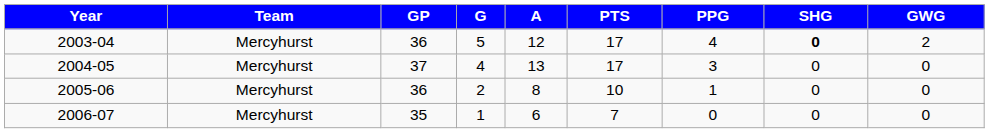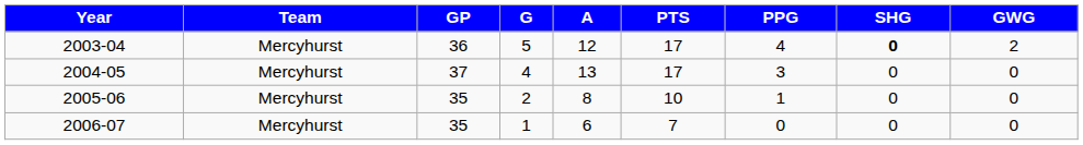 <table class="wikitable" width="80%">
 <tr align="center"  style=" background:blue;color:#FFFFFF;">
 <td><strong>Year</strong></td>
 <td><strong>Team</strong></td>
 <td><strong>GP</strong></td>
 <td><strong>G</strong></td>
 <td><strong>A</strong></td>
 <td><strong>PTS</strong></td>
 <td><strong>PPG</strong></td>
 <td><strong>SHG</strong></td>
 <td><strong>GWG</strong></td>
 </tr>
 <tr align="center" bgcolor="">
 <td>2003-04</td>
 <td>Mercyhurst</td>
 <td>36</td>
 <td>5</td>
 <td>12</td>
 <td>17</td>
 <td>4</td>
 <td><strong>0</strong></td>
 <td>2</td>
 </tr>
 <tr align="center" bgcolor="">
 <td>2004-05</td>
 <td>Mercyhurst</td>
 <td>37</td>
 <td>4</td>
 <td>13</td>
 <td>17</td>
 <td>3</td>
 <td>0</td>
 <td>0</td>
 </tr>
 <tr align="center" bgcolor="">
 <td>2005-06</td>
 <td>Mercyhurst</td>
-<td>36</td>
+<td>35</td>
 <td>2</td>
 <td>8</td>
 <td>10</td>
 <td>1</td>
 <td>0</td>
 <td>0</td>
 </tr>
 <tr align="center" bgcolor="">
 <td>2006-07</td>
 <td>Mercyhurst</td>
 <td>35</td>
 <td>1</td>
 <td>6</td>
 <td>7</td>
 <td>0</td>
 <td>0</td>
 <td>0</td>
 </tr>
 </table>
